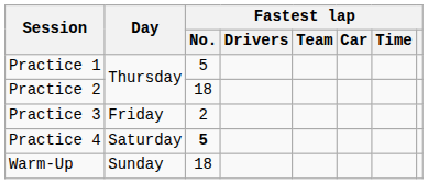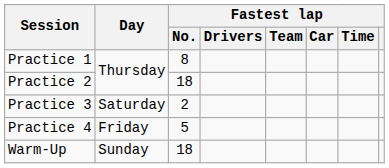 <table class="wikitable" style="font-size: 95%">
 <tr>
 <th rowspan="2">Session</th>
 <th rowspan="2">Day</th>
 <th colspan="7">Fastest lap</th>
 </tr>
 <tr>
 <th>No.</th>
 <th>Drivers</th>
 <th>Team</th>
 <th>Car</th>
 <th>Time</th>
 <th></th>
 </tr>
 <tr>
 <td nowrap>Practice 1</td>
 <td rowspan=2>Thursday</td>
-<td align="center">5</td>
+<td align="center">8</td>
 <td><br></td>
 <td></td>
 <td></td>
 <td></td>
 <td align=center></td>
 </tr>
 <tr>
 <td nowrap>Practice 2</td>
 <td align="center">18</td>
 <td><br></td>
 <td></td>
 <td></td>
 <td></td>
 <td align=center></td>
 </tr>
 <tr>
 <td nowrap>Practice 3</td>
-<td>Friday</td>
+<td>Saturday</td>
 <td align="center">2</td>
 <td><br></td>
 <td></td>
 <td></td>
 <td></td>
 <td align=center></td>
 </tr>
 <tr>
 <td nowrap>Practice 4</td>
-<td>Saturday</td>
-<td align="center"><strong>5</strong></td>
+<td>Friday</td>
+<td align="center">5</td>
 <td><br></td>
 <td></td>
 <td></td>
 <td></td>
 <td align=center></td>
 </tr>
 <tr>
 <td nowrap>Warm-Up</td>
 <td>Sunday</td>
 <td align="center">18</td>
 <td><br></td>
 <td></td>
 <td></td>
 <td></td>
 <td align=center></td>
 </tr>
 </table>
